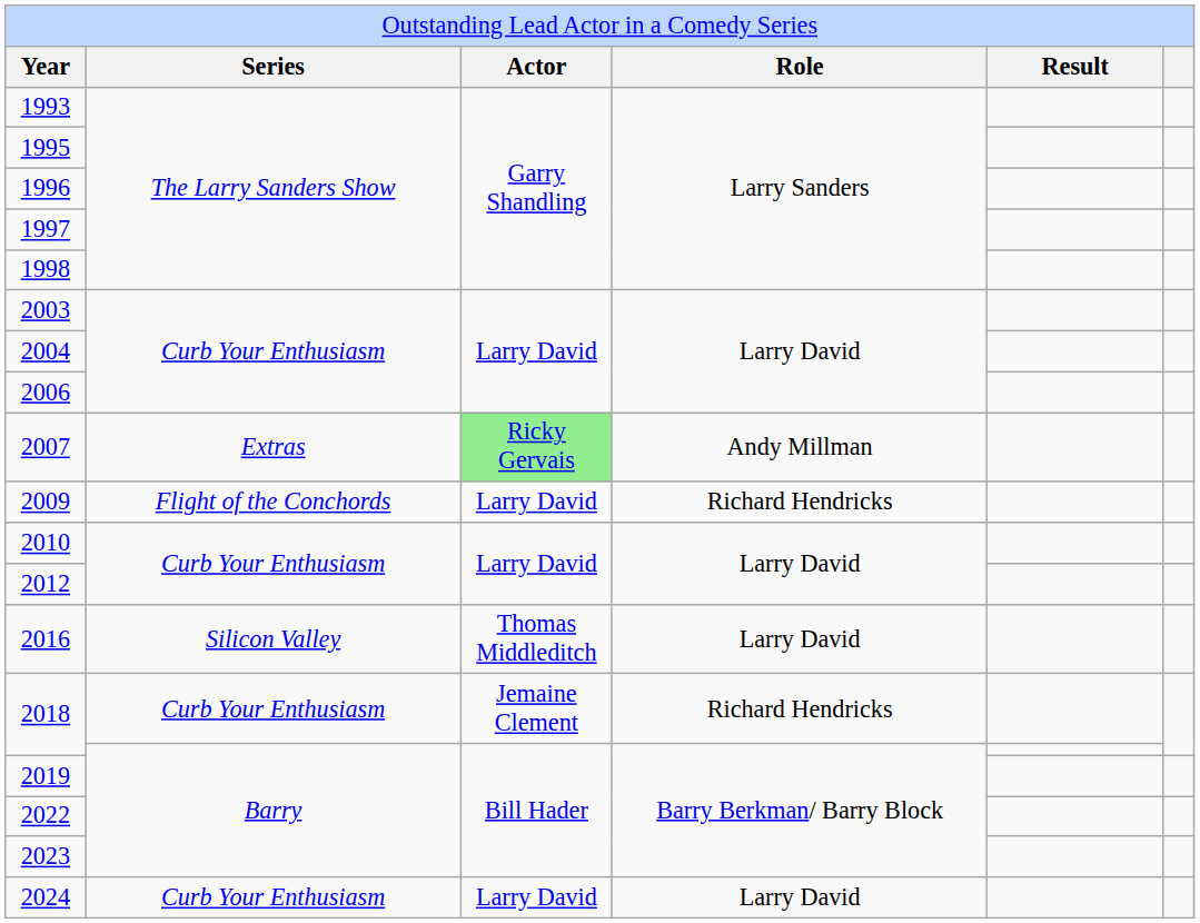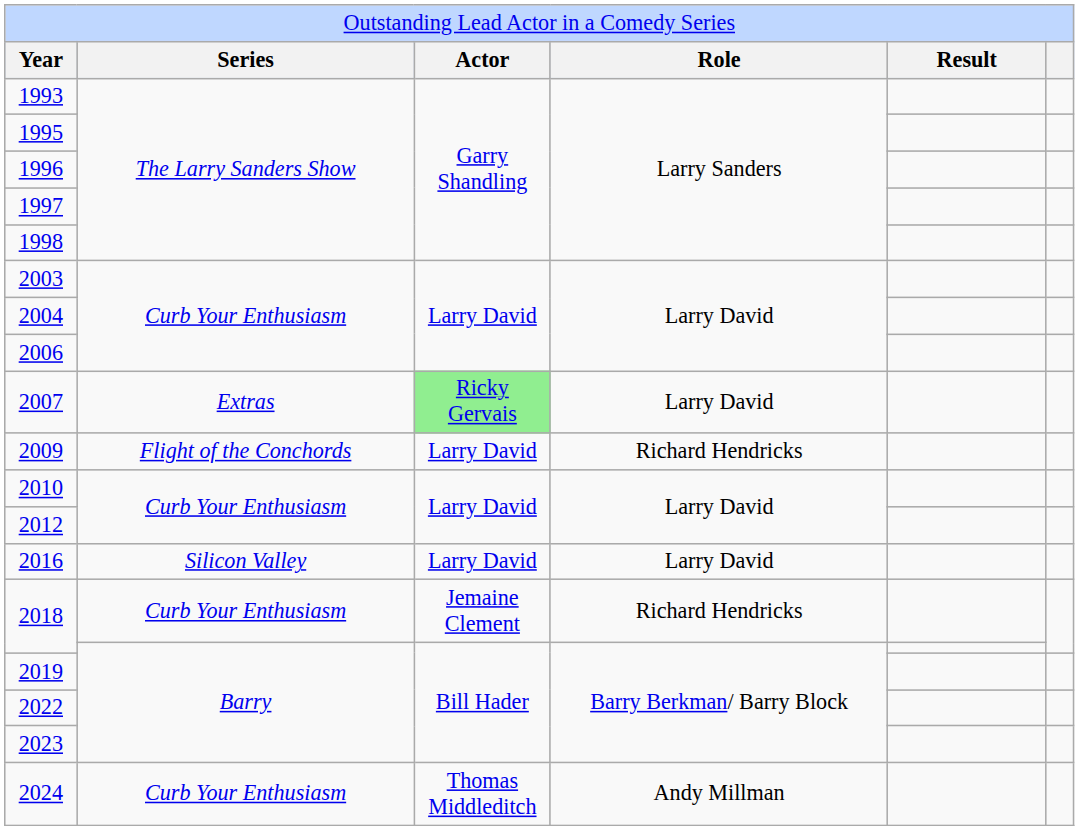 <table class="wikitable plainrowheaders" style="text-align: center; font-size: 90%" width=55%>
 <tr ---- bgcolor="#bfd7ff">
 <td colspan=6 align=center><a href='#'>Outstanding Lead Actor in a Comedy Series</a></td>
 </tr>
 <tr ---- bgcolor="#bfd7ff">
 <th scope="col" style="width:1%;">Year</th>
 <th scope="col" style="width:12%;">Series</th>
 <th scope="col" style="width:1%;">Actor</th>
 <th scope="col" style="width:12%;">Role</th>
 <th scope="col" style="width:5%;">Result</th>
 <th scope="col" style="width:1%;"></th>
 </tr>
 <tr>
 <td><a href='#'>1993</a></td>
 <td rowspan="5"><em><a href='#'>The Larry Sanders Show</a></em></td>
 <td rowspan="5"><a href='#'>Garry Shandling</a></td>
 <td rowspan="5">Larry Sanders</td>
 <td></td>
 <td></td>
 </tr>
 <tr>
 <td><a href='#'>1995</a></td>
 <td></td>
 <td></td>
 </tr>
 <tr>
 <td><a href='#'>1996</a></td>
 <td></td>
 <td></td>
 </tr>
 <tr>
 <td><a href='#'>1997</a></td>
 <td></td>
 <td></td>
 </tr>
 <tr>
 <td><a href='#'>1998</a></td>
 <td></td>
 <td></td>
 </tr>
 <tr>
 <td><a href='#'>2003</a></td>
 <td rowspan="3"><em><a href='#'>Curb Your Enthusiasm</a></em></td>
 <td rowspan="3"><a href='#'>Larry David</a></td>
 <td rowspan="3">Larry David</td>
 <td></td>
 <td></td>
 </tr>
 <tr>
 <td><a href='#'>2004</a></td>
 <td></td>
 <td></td>
 </tr>
 <tr>
 <td><a href='#'>2006</a></td>
 <td></td>
 <td></td>
 </tr>
 <tr>
 <td><a href='#'>2007</a></td>
 <td><em><a href='#'>Extras</a></em></td>
 <td style="background: lightgreen;"><a href='#'>Ricky Gervais</a></td>
-<td>Andy Millman</td>
+<td>Larry David</td>
 <td></td>
 <td></td>
 </tr>
 <tr>
 <td><a href='#'>2009</a></td>
 <td><em><a href='#'>Flight of the Conchords</a></em></td>
 <td><a href='#'>Larry David</a></td>
 <td>Richard Hendricks</td>
 <td></td>
 <td></td>
 </tr>
 <tr>
 <td><a href='#'>2010</a></td>
 <td rowspan="2"><em><a href='#'>Curb Your Enthusiasm</a></em></td>
 <td rowspan="2"><a href='#'>Larry David</a></td>
 <td rowspan="2">Larry David</td>
 <td></td>
 <td></td>
 </tr>
 <tr>
 <td><a href='#'>2012</a></td>
 <td></td>
 <td></td>
 </tr>
 <tr>
 <td><a href='#'>2016</a></td>
 <td><em><a href='#'>Silicon Valley</a></em></td>
-<td><a href='#'>Thomas Middleditch</a></td>
+<td><a href='#'>Larry David</a></td>
 <td>Larry David</td>
 <td></td>
 <td></td>
 </tr>
 <tr>
 <td rowspan="2"><a href='#'>2018</a></td>
 <td><em><a href='#'>Curb Your Enthusiasm</a></em></td>
 <td><a href='#'>Jemaine Clement</a></td>
 <td>Richard Hendricks</td>
 <td></td>
 <td rowspan="2"></td>
 </tr>
 <tr>
 <td rowspan="4"><em><a href='#'>Barry</a></em></td>
 <td rowspan="4"><a href='#'>Bill Hader</a></td>
 <td rowspan="4"><a href='#'>Barry Berkman</a>/ Barry Block</td>
 <td></td>
 </tr>
 <tr>
 <td><a href='#'>2019</a></td>
 <td></td>
 <td></td>
 </tr>
 <tr>
 <td><a href='#'>2022</a></td>
 <td></td>
 <td></td>
 </tr>
 <tr>
 <td><a href='#'>2023</a></td>
 <td></td>
 <td></td>
 </tr>
 <tr>
 <td><a href='#'>2024</a></td>
 <td><em><a href='#'>Curb Your Enthusiasm</a></em></td>
-<td><a href='#'>Larry David</a></td>
-<td>Larry David</td>
+<td><a href='#'>Thomas Middleditch</a></td>
+<td>Andy Millman</td>
 <td></td>
 <td></td>
 </tr>
 <tr>
 </tr>
 </table>
